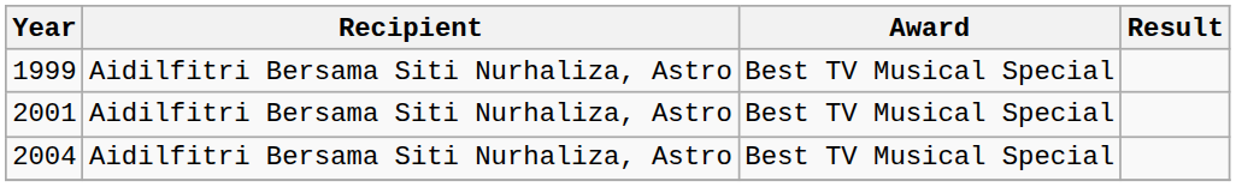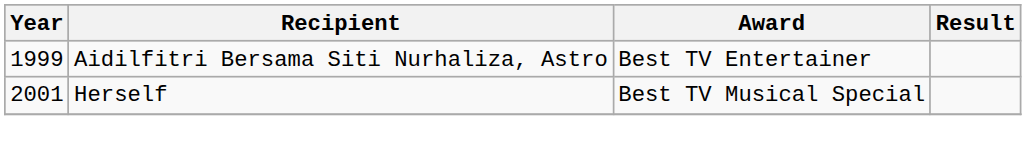 <table class="wikitable">
 <tr>
 <th>Year</th>
 <th>Recipient</th>
 <th>Award</th>
 <th>Result</th>
 </tr>
 <tr>
 <td>1999</td>
 <td>Aidilfitri Bersama Siti Nurhaliza, Astro</td>
-<td>Best TV Musical Special</td>
+<td>Best TV Entertainer</td>
 <td></td>
 </tr>
 <tr>
 <td>2001</td>
-<td>Aidilfitri Bersama Siti Nurhaliza, Astro</td>
-<td>Best TV Musical Special</td>
-<td></td>
-</tr>
-<tr>
-<td>2004</td>
-<td>Aidilfitri Bersama Siti Nurhaliza, Astro</td>
+<td>Herself</td>
 <td>Best TV Musical Special</td>
 <td></td>
 </tr>
 <tr>
 </tr>
 </table>
